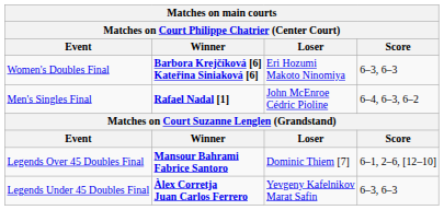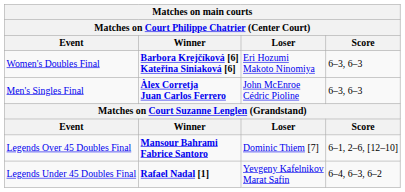 <table class="wikitable">
 <tr>
 <th colspan=4 style=white-space:nowrap>Matches on main courts</th>
 </tr>
 <tr>
 <th colspan=4><strong>Matches on <a href='#'>Court Philippe Chatrier</a> (Center Court)</strong></th>
 </tr>
 <tr>
 <th>Event</th>
 <th>Winner</th>
 <th>Loser</th>
 <th>Score</th>
 </tr>
 <tr>
 <td><a href='#'>Women's Doubles Final</a></td>
 <td> <strong><a href='#'>Barbora Krejčíková</a> [6]</strong> <br>  <strong><a href='#'>Kateřina Siniaková</a> [6]</strong></td>
 <td> <a href='#'>Eri Hozumi</a> <br>  <a href='#'>Makoto Ninomiya</a></td>
 <td>6–3, 6–3</td>
 </tr>
 <tr>
 <td><a href='#'>Men's Singles Final</a></td>
-<td> <strong><a href='#'>Rafael Nadal</a> [1]</strong></td>
+<td> <strong><a href='#'>Àlex Corretja</a></strong> <br>  <strong><a href='#'>Juan Carlos Ferrero</a></strong></td>
 <td> <a href='#'>John McEnroe</a> <br>  <a href='#'>Cédric Pioline</a></td>
-<td>6–4, 6–3, 6–2</td>
+<td>6–3, 6–3</td>
 </tr>
 <tr>
 <th colspan=4><strong>Matches on <a href='#'>Court Suzanne Lenglen</a> (Grandstand)</strong></th>
 </tr>
 <tr>
 <th>Event</th>
 <th>Winner</th>
 <th>Loser</th>
 <th>Score</th>
 </tr>
 <tr>
 <td><a href='#'>Legends Over 45 Doubles Final</a></td>
 <td> <strong><a href='#'>Mansour Bahrami</a></strong> <br>  <strong><a href='#'>Fabrice Santoro</a></strong></td>
 <td> <a href='#'>Dominic Thiem</a> [7]</td>
 <td>6–1, 2–6, [12–10]</td>
 </tr>
 <tr>
 <td><a href='#'>Legends Under 45 Doubles Final</a></td>
-<td> <strong><a href='#'>Àlex Corretja</a></strong> <br>  <strong><a href='#'>Juan Carlos Ferrero</a></strong></td>
+<td> <strong><a href='#'>Rafael Nadal</a> [1]</strong></td>
 <td> <a href='#'>Yevgeny Kafelnikov</a> <br>  <a href='#'>Marat Safin</a></td>
-<td>6–3, 6–3</td>
+<td>6–4, 6–3, 6–2</td>
 </tr>
 </table>
